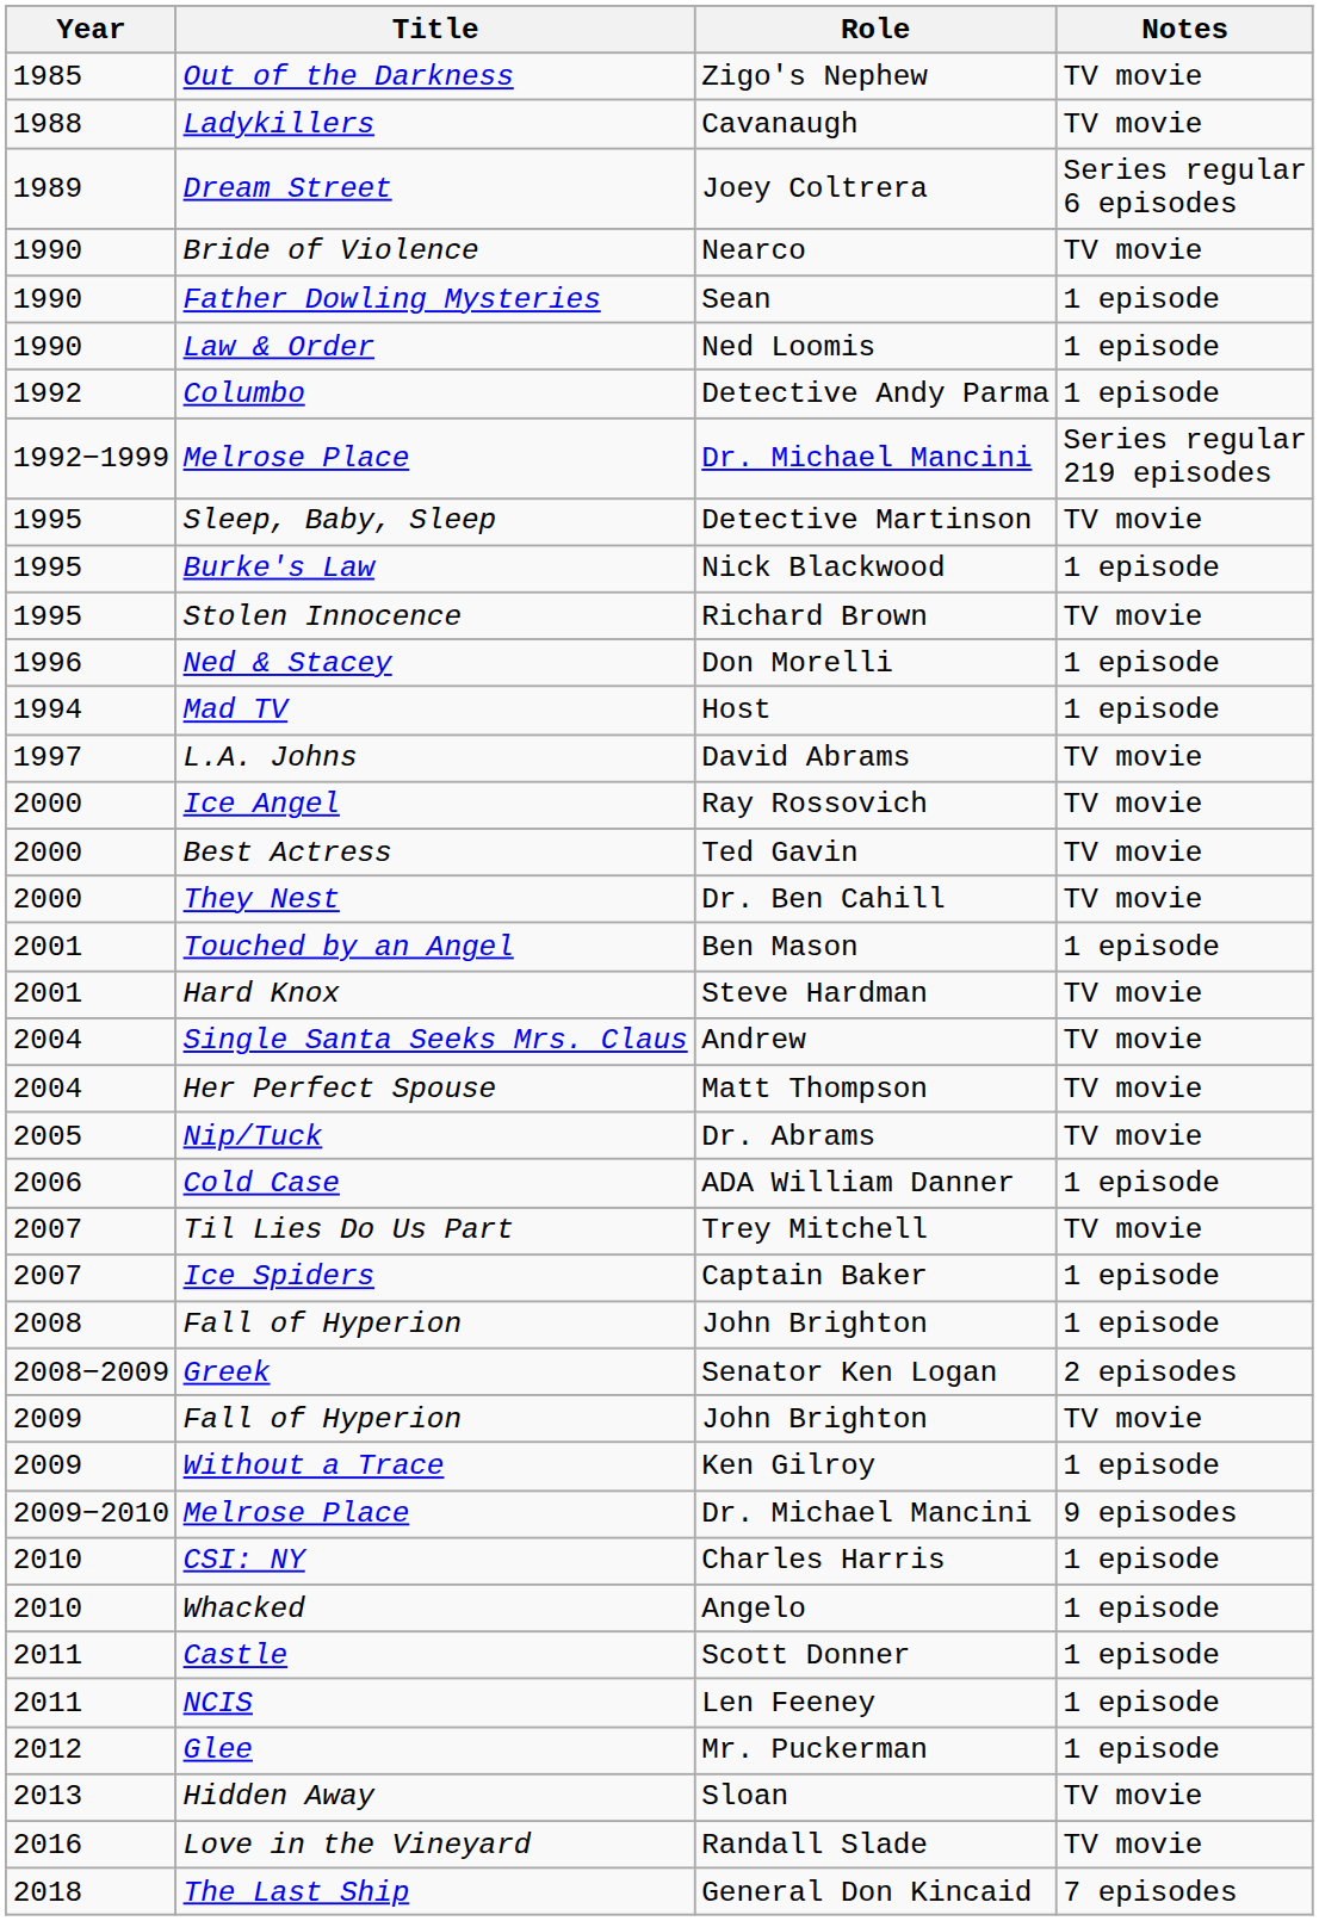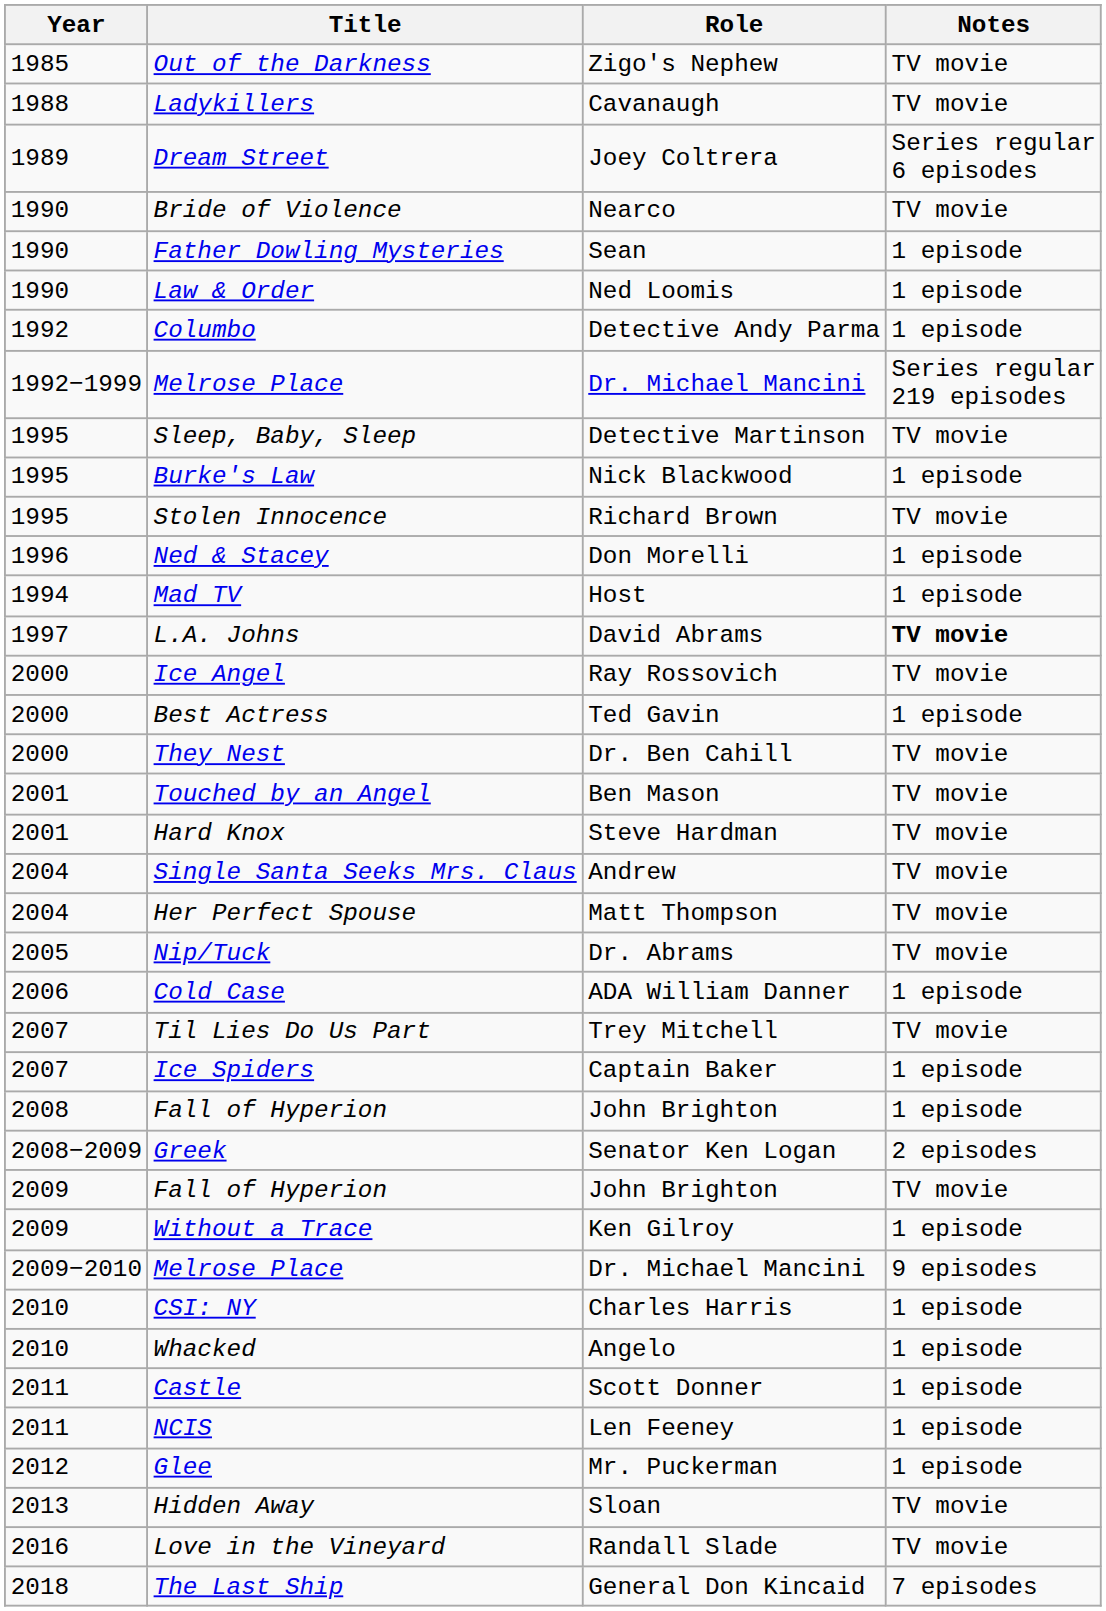 <table class="wikitable sortable">
 <tr>
 <th>Year</th>
 <th>Title</th>
 <th>Role</th>
 <th class="unsortable">Notes</th>
 </tr>
 <tr>
 <td>1985</td>
 <td><em><a href='#'>Out of the Darkness</a></em></td>
 <td>Zigo's Nephew</td>
 <td>TV movie</td>
 </tr>
 <tr>
 <td>1988</td>
 <td><em><a href='#'>Ladykillers</a></em></td>
 <td>Cavanaugh</td>
 <td>TV movie</td>
 </tr>
 <tr>
 <td>1989</td>
 <td><em><a href='#'>Dream Street</a></em></td>
 <td>Joey Coltrera</td>
 <td>Series regular<br> 6 episodes</td>
 </tr>
 <tr>
 <td>1990</td>
 <td><em>Bride of Violence</em></td>
 <td>Nearco</td>
 <td>TV movie</td>
 </tr>
 <tr>
 <td>1990</td>
 <td><em><a href='#'>Father Dowling Mysteries</a></em></td>
 <td>Sean</td>
 <td>1 episode</td>
 </tr>
 <tr>
 <td>1990</td>
 <td><em><a href='#'>Law & Order</a></em></td>
 <td>Ned Loomis</td>
 <td>1 episode</td>
 </tr>
 <tr>
 <td>1992</td>
 <td><em><a href='#'>Columbo</a></em></td>
 <td>Detective Andy Parma</td>
 <td>1 episode</td>
 </tr>
 <tr>
 <td>1992−1999</td>
 <td><em><a href='#'>Melrose Place</a></em></td>
 <td><a href='#'>Dr. Michael Mancini</a></td>
 <td>Series regular<br>219 episodes</td>
 </tr>
 <tr>
 <td>1995</td>
 <td><em>Sleep, Baby, Sleep</em></td>
 <td>Detective Martinson</td>
 <td>TV movie</td>
 </tr>
 <tr>
 <td>1995</td>
 <td><em><a href='#'>Burke's Law</a></em></td>
 <td>Nick Blackwood</td>
 <td>1 episode</td>
 </tr>
 <tr>
 <td>1995</td>
 <td><em>Stolen Innocence</em></td>
 <td>Richard Brown</td>
 <td>TV movie</td>
 </tr>
 <tr>
 <td>1996</td>
 <td><em><a href='#'>Ned & Stacey</a></em></td>
 <td>Don Morelli</td>
 <td>1 episode</td>
 </tr>
 <tr>
 <td>1994</td>
 <td><em><a href='#'>Mad TV</a></em></td>
 <td>Host</td>
 <td>1 episode</td>
 </tr>
 <tr>
 <td>1997</td>
 <td><em>L.A. Johns</em></td>
 <td>David Abrams</td>
-<td>TV movie</td>
+<td><strong>TV movie</strong></td>
 </tr>
 <tr>
 <td>2000</td>
 <td><em><a href='#'>Ice Angel</a></em></td>
 <td>Ray Rossovich</td>
 <td>TV movie</td>
 </tr>
 <tr>
 <td>2000</td>
 <td><em>Best Actress</em></td>
 <td>Ted Gavin</td>
-<td>TV movie</td>
+<td>1 episode</td>
 </tr>
 <tr>
 <td>2000</td>
 <td><em><a href='#'>They Nest</a></em></td>
 <td>Dr. Ben Cahill</td>
 <td>TV movie</td>
 </tr>
 <tr>
 <td>2001</td>
 <td><em><a href='#'>Touched by an Angel</a></em></td>
 <td>Ben Mason</td>
-<td>1 episode</td>
+<td>TV movie</td>
 </tr>
 <tr>
 <td>2001</td>
 <td><em>Hard Knox</em></td>
 <td>Steve Hardman</td>
 <td>TV movie</td>
 </tr>
 <tr>
 <td>2004</td>
 <td><em><a href='#'>Single Santa Seeks Mrs. Claus</a></em></td>
 <td>Andrew</td>
 <td>TV movie</td>
 </tr>
 <tr>
 <td>2004</td>
 <td><em>Her Perfect Spouse</em></td>
 <td>Matt Thompson</td>
 <td>TV movie</td>
 </tr>
 <tr>
 <td>2005</td>
 <td><em><a href='#'>Nip/Tuck</a></em></td>
 <td>Dr. Abrams</td>
 <td>TV movie</td>
 </tr>
 <tr>
 <td>2006</td>
 <td><em><a href='#'>Cold Case</a></em></td>
 <td>ADA William Danner</td>
 <td>1 episode</td>
 </tr>
 <tr>
 <td>2007</td>
 <td><em>Til Lies Do Us Part</em></td>
 <td>Trey Mitchell</td>
 <td>TV movie</td>
 </tr>
 <tr>
 <td>2007</td>
 <td><em><a href='#'>Ice Spiders</a></em></td>
 <td>Captain Baker</td>
 <td>1 episode</td>
 </tr>
 <tr>
 <td>2008</td>
 <td><em>Fall of Hyperion</em></td>
 <td>John Brighton</td>
 <td>1 episode</td>
 </tr>
 <tr>
 <td>2008−2009</td>
 <td><em><a href='#'>Greek</a></em></td>
 <td>Senator Ken Logan</td>
 <td>2 episodes</td>
 </tr>
 <tr>
 <td>2009</td>
 <td><em>Fall of Hyperion</em></td>
 <td>John Brighton</td>
 <td>TV movie</td>
 </tr>
 <tr>
 <td>2009</td>
 <td><em><a href='#'>Without a Trace</a></em></td>
 <td>Ken Gilroy</td>
 <td>1 episode</td>
 </tr>
 <tr>
 <td>2009−2010</td>
 <td><em><a href='#'>Melrose Place</a></em></td>
 <td>Dr. Michael Mancini</td>
 <td>9 episodes</td>
 </tr>
 <tr>
 <td>2010</td>
 <td><em><a href='#'>CSI: NY</a></em></td>
 <td>Charles Harris</td>
 <td>1 episode</td>
 </tr>
 <tr>
 <td>2010</td>
 <td><em>Whacked</em></td>
 <td>Angelo</td>
 <td>1 episode</td>
 </tr>
 <tr>
 <td>2011</td>
 <td><em><a href='#'>Castle</a></em></td>
 <td>Scott Donner</td>
 <td>1 episode</td>
 </tr>
 <tr>
 <td>2011</td>
 <td><em><a href='#'>NCIS</a></em></td>
 <td>Len Feeney</td>
 <td>1 episode</td>
 </tr>
 <tr>
 <td>2012</td>
 <td><em><a href='#'>Glee</a></em></td>
 <td>Mr. Puckerman</td>
 <td>1 episode</td>
 </tr>
 <tr>
 <td>2013</td>
 <td><em>Hidden Away</em></td>
 <td>Sloan</td>
 <td>TV movie</td>
 </tr>
 <tr>
 <td>2016</td>
 <td><em>Love in the Vineyard</em></td>
 <td>Randall Slade</td>
 <td>TV movie</td>
 </tr>
 <tr>
 <td>2018</td>
 <td><em><a href='#'>The Last Ship</a></em></td>
 <td>General Don Kincaid</td>
 <td>7 episodes</td>
 </tr>
 </table>
